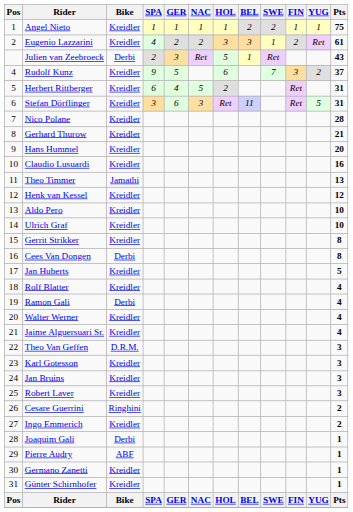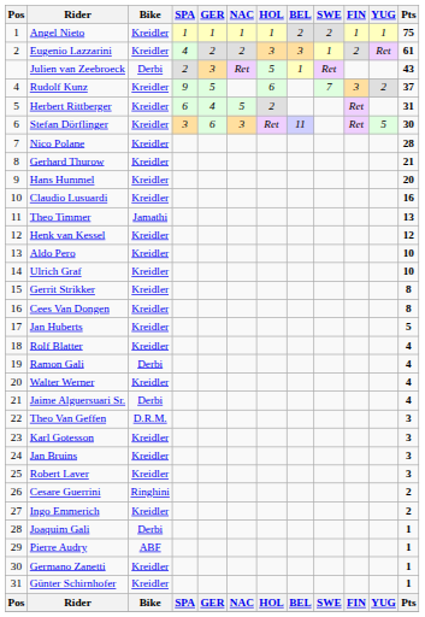 <table class="wikitable" style="font-size: 85%; text-align:center">
 <tr valign="top">
 <th valign="middle">Pos</th>
 <th valign="middle">Rider</th>
 <th valign="middle">Bike<br></th>
 <th><a href='#'>SPA</a><br></th>
 <th><a href='#'>GER</a><br></th>
 <th><a href='#'>NAC</a><br></th>
 <th><a href='#'>HOL</a> <br></th>
 <th><a href='#'>BEL</a> <br></th>
 <th><a href='#'>SWE</a><br></th>
 <th><a href='#'>FIN</a><br></th>
 <th><a href='#'>YUG</a><br></th>
 <th valign="middle">Pts</th>
 </tr>
 <tr>
 <td align="center">1</td>
 <td align="left">  <a href='#'>Angel Nieto</a></td>
 <td><a href='#'>Kreidler</a></td>
 <td style="background:#ffffbf;"><em>1 </em></td>
 <td style="background:#ffffbf;"><em> 1</em></td>
 <td style="background:#ffffbf;"><em>1</em></td>
 <td style="background:#ffffbf;"><em> 1</em></td>
 <td style="background:#dfdfdf;"><em> 2</em></td>
 <td style="background:#dfdfdf;"><em> 2</em></td>
 <td style="background:#ffffbf;"><em>1 </em></td>
 <td style="background:#ffffbf;"><em>1</em></td>
 <td><strong>75</strong></td>
 </tr>
 <tr>
 <td align="center">2</td>
 <td align="left"> <a href='#'>Eugenio Lazzarini</a></td>
 <td><a href='#'>Kreidler</a></td>
 <td style="background:#dfffdf;"><em>4</em></td>
 <td style="background:#dfdfdf;"><em>2 </em></td>
 <td style="background:#dfdfdf;"><em>2</em></td>
 <td style="background:#ffdf9f;"><em>3 </em></td>
 <td style="background:#ffdf9f;"><em>3 </em></td>
 <td style="background:#ffffbf;"><em>1 </em></td>
 <td style="background:#dfdfdf;"><em>2</em></td>
 <td style="background:#efcfff;"><em>Ret</em></td>
 <td><strong>61</strong></td>
 </tr>
 <tr>
 <td align="center"></td>
 <td> <a href='#'>Julien van Zeebroeck</a></td>
 <td><a href='#'>Derbi</a></td>
 <td style="background:#dfdfdf;"><em>2</em></td>
 <td style="background:#ffdf9f;"><em>3 </em></td>
 <td style="background:#efcfff;"><em>Ret </em></td>
 <td style="background:#dfffdf;"><em>5</em></td>
 <td style="background:#ffffbf;"><em>1</em></td>
 <td style="background:#efcfff;"><em>Ret</em></td>
 <td style="background:#;"><em> </em></td>
 <td style="background:#;"><em> </em></td>
 <td><strong>43</strong></td>
 </tr>
 <tr>
 <td align="center">4</td>
 <td align="left"> <a href='#'>Rudolf Kunz</a></td>
 <td><a href='#'>Kreidler</a></td>
 <td style="background:#dfffdf;"><em>9 </em></td>
 <td style="background:#dfffdf;"><em>5 </em></td>
 <td style="background:#;"><em> </em></td>
 <td style="background:#dfffdf;"><em>6</em></td>
 <td style="background:#;"><em> </em></td>
 <td style="background:#dfffdf;"><em>7</em></td>
 <td style="background:#ffdf9f;"><em>3</em></td>
 <td style="background:#dfdfdf;"><em>2</em></td>
 <td><strong>37</strong></td>
 </tr>
 <tr>
 <td align="center">5</td>
 <td align="left"> <a href='#'>Herbert Rittberger</a></td>
 <td><a href='#'>Kreidler</a></td>
 <td style="background:#dfffdf;"><em>6 </em></td>
 <td style="background:#dfffdf;"><em>4 </em></td>
 <td style="background:#dfffdf;"><em>5</em></td>
 <td style="background:#dfdfdf;"><em>2</em></td>
 <td style="background:#;"><em> </em></td>
 <td style="background:#;"><em> </em></td>
 <td style="background:#efcfff;"><em>Ret </em></td>
 <td style="background:#;"><em> </em></td>
 <td><strong>31</strong></td>
 </tr>
 <tr>
 <td align="center">6</td>
 <td align="left"> <a href='#'>Stefan Dörflinger</a></td>
 <td><a href='#'>Kreidler</a></td>
 <td style="background:#ffdf9f;"><em>3 </em></td>
 <td style="background:#dfffdf;"><em>6 </em></td>
 <td style="background:#ffdf9f;"><em>3 </em></td>
 <td style="background:#efcfff;"><em>Ret </em></td>
 <td style="background:#cfcfff;"><em>11</em></td>
 <td style="background:#;"><em> </em></td>
 <td style="background:#efcfff;"><em>Ret</em></td>
 <td style="background:#dfffdf;"><em>5 </em></td>
-<td><strong>31</strong></td>
+<td><strong>30</strong></td>
 </tr>
 <tr>
 <td align="center">7</td>
 <td align="left"> <a href='#'>Nico Polane</a></td>
 <td><a href='#'>Kreidler</a></td>
 <td style="background:#;"><em> </em></td>
 <td style="background:#;"><em> </em></td>
 <td style="background:#;"><em> </em></td>
 <td style="background:#;"><em> </em></td>
 <td style="background:#;"><em> </em></td>
 <td style="background:#;"><em> </em></td>
 <td style="background:#;"><em> </em></td>
 <td style="background:#;"><em> </em></td>
 <td><strong>28</strong></td>
 </tr>
 <tr>
 <td align="center">8</td>
 <td align="left"> <a href='#'>Gerhard Thurow</a></td>
 <td><a href='#'>Kreidler</a></td>
 <td style="background:#;"><em> </em></td>
 <td style="background:#;"><em> </em></td>
 <td style="background:#;"><em> </em></td>
 <td style="background:#;"><em> </em></td>
 <td style="background:#;"><em> </em></td>
 <td style="background:#;"><em> </em></td>
 <td style="background:#;"><em> </em></td>
 <td style="background:#;"><em> </em></td>
 <td><strong>21</strong></td>
 </tr>
 <tr>
 <td align="center">9</td>
 <td align="left"> <a href='#'>Hans Hummel</a></td>
 <td><a href='#'>Kreidler</a></td>
 <td style="background:#;"><em> </em></td>
 <td style="background:#;"><em> </em></td>
 <td style="background:#;"><em> </em></td>
 <td style="background:#;"><em> </em></td>
 <td style="background:#;"><em> </em></td>
 <td style="background:#;"><em> </em></td>
 <td style="background:#;"><em> </em></td>
 <td style="background:#;"><em> </em></td>
 <td><strong>20</strong></td>
 </tr>
 <tr>
 <td align="center">10</td>
 <td align="left"> <a href='#'>Claudio Lusuardi</a></td>
 <td><a href='#'>Kreidler</a></td>
 <td style="background:#;"><em> </em></td>
 <td style="background:#;"><em> </em></td>
 <td style="background:#;"><em> </em></td>
 <td style="background:#;"><em> </em></td>
 <td style="background:#;"><em> </em></td>
 <td style="background:#;"><em> </em></td>
 <td style="background:#;"><em> </em></td>
 <td style="background:#;"><em> </em></td>
 <td><strong>16</strong></td>
 </tr>
 <tr>
 <td align="center">11</td>
 <td align="left"> <a href='#'>Theo Timmer</a></td>
 <td><a href='#'>Jamathi</a></td>
 <td style="background:#;"><em> </em></td>
 <td style="background:#;"><em> </em></td>
 <td style="background:#;"><em> </em></td>
 <td style="background:#;"><em> </em></td>
 <td style="background:#;"><em> </em></td>
 <td style="background:#;"><em> </em></td>
 <td style="background:#;"><em> </em></td>
 <td style="background:#;"><em> </em></td>
 <td><strong>13</strong></td>
 </tr>
 <tr>
 <td align="center">12</td>
 <td align="left"> <a href='#'>Henk van Kessel</a></td>
 <td><a href='#'>Kreidler</a></td>
 <td style="background:#;"><em> </em></td>
 <td style="background:#;"><em> </em></td>
 <td style="background:#;"><em> </em></td>
 <td style="background:#;"><em> </em></td>
 <td style="background:#;"><em> </em></td>
 <td style="background:#;"><em> </em></td>
 <td style="background:#;"><em> </em></td>
 <td style="background:#;"><em> </em></td>
 <td><strong>12</strong></td>
 </tr>
 <tr>
 <td align="center">13</td>
 <td align="left"> <a href='#'>Aldo Pero</a></td>
 <td><a href='#'>Kreidler</a></td>
 <td style="background:#;"><em> </em></td>
 <td style="background:#;"><em> </em></td>
 <td style="background:#;"><em> </em></td>
 <td style="background:#;"><em> </em></td>
 <td style="background:#;"><em> </em></td>
 <td style="background:#;"><em> </em></td>
 <td style="background:#;"><em> </em></td>
 <td style="background:#;"><em> </em></td>
 <td><strong>10</strong></td>
 </tr>
 <tr>
 <td align="center">14</td>
 <td align="left"> <a href='#'>Ulrich Graf</a></td>
 <td><a href='#'>Kreidler</a></td>
 <td style="background:#;"><em> </em></td>
 <td style="background:#;"><em> </em></td>
 <td style="background:#;"><em> </em></td>
 <td style="background:#;"><em> </em></td>
 <td style="background:#;"><em> </em></td>
 <td style="background:#;"><em> </em></td>
 <td style="background:#;"><em> </em></td>
 <td style="background:#;"><em> </em></td>
 <td><strong>10</strong></td>
 </tr>
 <tr>
 <td align="center">15</td>
 <td align="left"> <a href='#'>Gerrit Strikker</a></td>
 <td><a href='#'>Kreidler</a></td>
 <td style="background:#;"><em> </em></td>
 <td style="background:#;"><em> </em></td>
 <td style="background:#;"><em> </em></td>
 <td style="background:#;"><em> </em></td>
 <td style="background:#;"><em> </em></td>
 <td style="background:#;"><em> </em></td>
 <td style="background:#;"><em> </em></td>
 <td style="background:#;"><em> </em></td>
 <td><strong>8</strong></td>
 </tr>
 <tr>
 <td align="center">16</td>
 <td align="left"> <a href='#'>Cees Van Dongen</a></td>
-<td><a href='#'>Derbi</a></td>
+<td><a href='#'>Kreidler</a></td>
 <td style="background:#;"><em> </em></td>
 <td style="background:#;"><em> </em></td>
 <td style="background:#;"><em> </em></td>
 <td style="background:#;"><em> </em></td>
 <td style="background:#;"><em> </em></td>
 <td style="background:#;"><em> </em></td>
 <td style="background:#;"><em> </em></td>
 <td style="background:#;"><em> </em></td>
 <td><strong>8</strong></td>
 </tr>
 <tr>
 <td align="center">17</td>
 <td align="left"> <a href='#'>Jan Huberts</a></td>
 <td><a href='#'>Kreidler</a></td>
 <td style="background:#;"><em> </em></td>
 <td style="background:#;"><em> </em></td>
 <td style="background:#;"><em> </em></td>
 <td style="background:#;"><em> </em></td>
 <td style="background:#;"><em> </em></td>
 <td style="background:#;"><em> </em></td>
 <td style="background:#;"><em> </em></td>
 <td style="background:#;"><em> </em></td>
 <td><strong>5</strong></td>
 </tr>
 <tr>
 <td align="center">18</td>
 <td align="left"> <a href='#'>Rolf Blatter</a></td>
 <td><a href='#'>Kreidler</a></td>
 <td style="background:#;"><em> </em></td>
 <td style="background:#;"><em> </em></td>
 <td style="background:#;"><em> </em></td>
 <td style="background:#;"><em> </em></td>
 <td style="background:#;"><em> </em></td>
 <td style="background:#;"><em> </em></td>
 <td style="background:#;"><em> </em></td>
 <td style="background:#;"><em> </em></td>
 <td><strong>4</strong></td>
 </tr>
 <tr>
 <td align="center">19</td>
 <td align="left"> <a href='#'>Ramon Gali</a></td>
 <td><a href='#'>Derbi</a></td>
 <td style="background:#;"><em> </em></td>
 <td style="background:#;"><em> </em></td>
 <td style="background:#;"><em> </em></td>
 <td style="background:#;"><em> </em></td>
 <td style="background:#;"><em> </em></td>
 <td style="background:#;"><em> </em></td>
 <td style="background:#;"><em> </em></td>
 <td style="background:#;"><em> </em></td>
 <td><strong>4</strong></td>
 </tr>
 <tr>
 <td align="center">20</td>
 <td align="left"> <a href='#'>Walter Werner</a></td>
 <td><a href='#'>Kreidler</a></td>
 <td style="background:#;"><em> </em></td>
 <td style="background:#;"><em> </em></td>
 <td style="background:#;"><em> </em></td>
 <td style="background:#;"><em> </em></td>
 <td style="background:#;"><em> </em></td>
 <td style="background:#;"><em> </em></td>
 <td style="background:#;"><em> </em></td>
 <td style="background:#;"><em> </em></td>
 <td><strong>4</strong></td>
 </tr>
 <tr>
 <td align="center">21</td>
 <td align="left"> <a href='#'>Jaime Alguersuari Sr.</a></td>
-<td><a href='#'>Kreidler</a></td>
+<td><a href='#'>Derbi</a></td>
 <td style="background:#;"><em> </em></td>
 <td style="background:#;"><em> </em></td>
 <td style="background:#;"><em> </em></td>
 <td style="background:#;"><em> </em></td>
 <td style="background:#;"><em> </em></td>
 <td style="background:#;"><em> </em></td>
 <td style="background:#;"><em> </em></td>
 <td style="background:#;"><em> </em></td>
 <td><strong>4</strong></td>
 </tr>
 <tr>
 <td align="center">22</td>
 <td align="left"> <a href='#'>Theo Van Geffen</a></td>
 <td><a href='#'>D.R.M.</a></td>
 <td style="background:#;"><em> </em></td>
 <td style="background:#;"><em> </em></td>
 <td style="background:#;"><em> </em></td>
 <td style="background:#;"><em> </em></td>
 <td style="background:#;"><em> </em></td>
 <td style="background:#;"><em> </em></td>
 <td style="background:#;"><em> </em></td>
 <td style="background:#;"><em> </em></td>
 <td><strong>3</strong></td>
 </tr>
 <tr>
 <td align="center">23</td>
 <td align="left"> <a href='#'>Karl Gotesson</a></td>
 <td><a href='#'>Kreidler</a></td>
 <td style="background:#;"><em> </em></td>
 <td style="background:#;"><em> </em></td>
 <td style="background:#;"><em> </em></td>
 <td style="background:#;"><em> </em></td>
 <td style="background:#;"><em> </em></td>
 <td style="background:#;"><em> </em></td>
 <td style="background:#;"><em> </em></td>
 <td style="background:#;"><em> </em></td>
 <td><strong>3</strong></td>
 </tr>
 <tr>
 <td align="center">24</td>
 <td align="left"> <a href='#'>Jan Bruins</a></td>
 <td><a href='#'>Kreidler</a></td>
 <td style="background:#;"><em> </em></td>
 <td style="background:#;"><em> </em></td>
 <td style="background:#;"><em> </em></td>
 <td style="background:#;"><em> </em></td>
 <td style="background:#;"><em> </em></td>
 <td style="background:#;"><em> </em></td>
 <td style="background:#;"><em> </em></td>
 <td style="background:#;"><em> </em></td>
 <td><strong>3</strong></td>
 </tr>
 <tr>
 <td align="center">25</td>
 <td align="left"> <a href='#'>Robert Laver</a></td>
 <td><a href='#'>Kreidler</a></td>
 <td style="background:#;"><em> </em></td>
 <td style="background:#;"><em> </em></td>
 <td style="background:#;"><em> </em></td>
 <td style="background:#;"><em> </em></td>
 <td style="background:#;"><em> </em></td>
 <td style="background:#;"><em> </em></td>
 <td style="background:#;"><em> </em></td>
 <td style="background:#;"><em> </em></td>
 <td><strong>3</strong></td>
 </tr>
 <tr>
 <td align="center">26</td>
 <td align="left"> <a href='#'>Cesare Guerrini</a></td>
 <td><a href='#'>Ringhini</a></td>
 <td style="background:#;"><em> </em></td>
 <td style="background:#;"><em> </em></td>
 <td style="background:#;"><em> </em></td>
 <td style="background:#;"><em> </em></td>
 <td style="background:#;"><em> </em></td>
 <td style="background:#;"><em> </em></td>
 <td style="background:#;"><em> </em></td>
 <td style="background:#;"><em> </em></td>
 <td><strong>2</strong></td>
 </tr>
 <tr>
 <td align="center">27</td>
 <td align="left"> <a href='#'>Ingo Emmerich</a></td>
 <td><a href='#'>Kreidler</a></td>
 <td style="background:#;"><em> </em></td>
 <td style="background:#;"><em> </em></td>
 <td style="background:#;"><em> </em></td>
 <td style="background:#;"><em> </em></td>
 <td style="background:#;"><em> </em></td>
 <td style="background:#;"><em> </em></td>
 <td style="background:#;"><em> </em></td>
 <td style="background:#;"><em> </em></td>
 <td><strong>2</strong></td>
 </tr>
 <tr>
 <td align="center">28</td>
 <td align="left"> <a href='#'>Joaquim Gali</a></td>
 <td><a href='#'>Derbi</a></td>
 <td style="background:#;"><em> </em></td>
 <td style="background:#;"><em> </em></td>
 <td style="background:#;"><em> </em></td>
 <td style="background:#;"><em> </em></td>
 <td style="background:#;"><em> </em></td>
 <td style="background:#;"><em> </em></td>
 <td style="background:#;"><em> </em></td>
 <td style="background:#;"><em> </em></td>
 <td><strong>1</strong></td>
 </tr>
 <tr>
 <td align="center">29</td>
 <td align="left"> <a href='#'>Pierre Audry</a></td>
 <td><a href='#'>ABF</a></td>
 <td style="background:#;"><em> </em></td>
 <td style="background:#;"><em> </em></td>
 <td style="background:#;"><em> </em></td>
 <td style="background:#;"><em> </em></td>
 <td style="background:#;"><em> </em></td>
 <td style="background:#;"><em> </em></td>
 <td style="background:#;"><em> </em></td>
 <td style="background:#;"><em> </em></td>
 <td><strong>1</strong></td>
 </tr>
 <tr>
 <td align="center">30</td>
 <td align="left"> <a href='#'>Germano Zanetti</a></td>
 <td><a href='#'>Kreidler</a></td>
 <td style="background:#;"><em> </em></td>
 <td style="background:#;"><em> </em></td>
 <td style="background:#;"><em> </em></td>
 <td style="background:#;"><em> </em></td>
 <td style="background:#;"><em> </em></td>
 <td style="background:#;"><em> </em></td>
 <td style="background:#;"><em> </em></td>
 <td style="background:#;"><em> </em></td>
 <td><strong>1</strong></td>
 </tr>
 <tr>
 <td align="center">31</td>
 <td align="left" nowrap> <a href='#'>Günter Schirnhofer</a></td>
 <td><a href='#'>Kreidler</a></td>
 <td style="background:#;"><em> </em></td>
 <td style="background:#;"><em> </em></td>
 <td style="background:#;"><em> </em></td>
 <td style="background:#;"><em> </em></td>
 <td style="background:#;"><em> </em></td>
 <td style="background:#;"><em> </em></td>
 <td style="background:#;"><em> </em></td>
 <td style="background:#;"><em> </em></td>
 <td><strong>1</strong></td>
 </tr>
 <tr valign="top">
 <th valign="middle">Pos</th>
 <th valign="middle">Rider</th>
 <th valign="middle">Bike<br></th>
 <th><a href='#'>SPA</a><br></th>
 <th><a href='#'>GER</a><br></th>
 <th><a href='#'>NAC</a><br></th>
 <th><a href='#'>HOL</a> <br></th>
 <th><a href='#'>BEL</a> <br></th>
 <th><a href='#'>SWE</a><br></th>
 <th><a href='#'>FIN</a><br></th>
 <th><a href='#'>YUG</a><br></th>
 <th valign="middle">Pts</th>
 </tr>
 <tr>
 </tr>
 </table>
